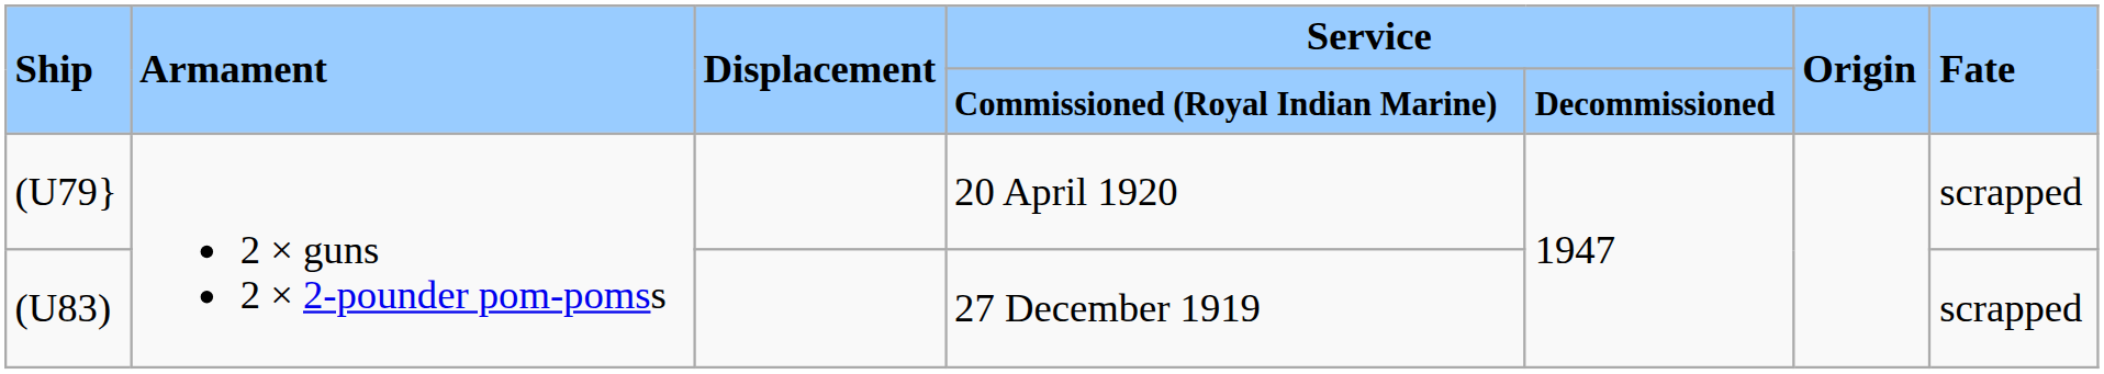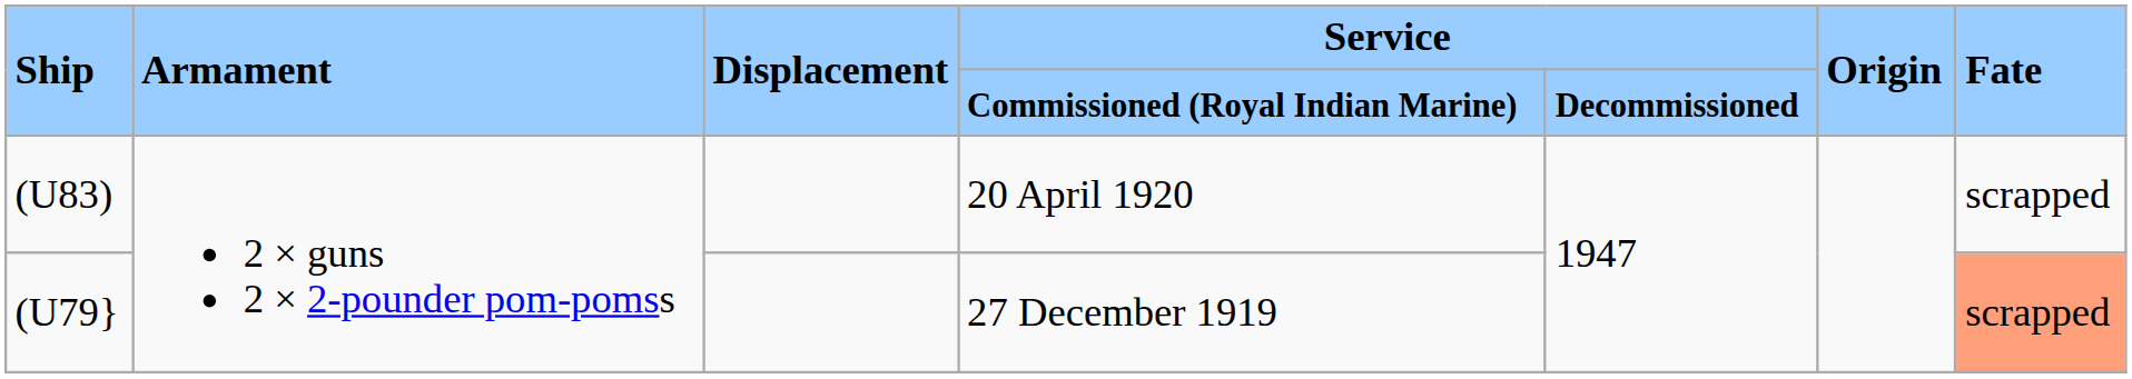 <table class="wikitable">
 <tr>
 <th align= center scope=col rowspan=2 style="text-align:left; background:#9cf;"><div>Ship</div></th>
 <th align= center scope=col rowspan=2 style="text-align:left; background:#9cf;"><div>Armament</div></th>
 <th align= center scope=col rowspan=2 style="text-align:left; width:12%; background:#9cf;"><div>Displacement</div></th>
 <th align= center scope=col colspan=2 style="text-align:center; background:#9cf;"><div>Service</div></th>
 <th align= center scope=col rowspan=2 style="text-align:left; background:#9cf;"><div>Origin</div></th>
 <th align= center scope=col rowspan=2 style="text-align:left; background:#9cf;"><div>Fate</div></th>
 </tr>
 <tr>
 <th align= center scope=col style="text-align:left; background:#9cf;"><small>Commissioned (Royal Indian Marine)</small></th>
 <th align= center scope=col style="text-align:left; background:#9cf;"><small>Decommissioned</small></th>
 </tr>
 <tr>
-<td> (U79}</td>
+<td> (U83)</td>
 <td rowspan=2><br><ul><li>2 ×  guns</li><li>2 × <a href='#'>2-pounder pom-poms</a>s</li></ul></td>
 <td></td>
 <td>20 April 1920</td>
 <td rowspan=2>1947</td>
 <td rowspan=2></td>
 <td>scrapped</td>
 </tr>
 <tr>
-<td> (U83)</td>
+<td> (U79}</td>
 <td></td>
 <td>27 December 1919</td>
-<td>scrapped</td>
+<td style="background: lightsalmon;">scrapped</td>
 </tr>
 </table>
